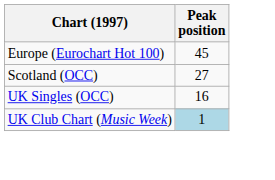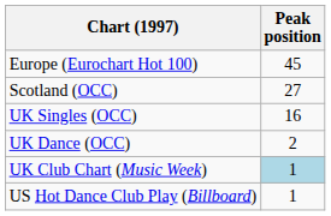 <table class="wikitable">
 <tr>
 <th>Chart (1997)</th>
 <th>Peak<br>position</th>
 </tr>
 <tr>
 <td>Europe (<a href='#'>Eurochart Hot 100</a>)</td>
 <td align="center">45</td>
 </tr>
 <tr>
 <td>Scotland (<a href='#'>OCC</a>)</td>
 <td align="center">27</td>
 </tr>
 <tr>
 <td><a href='#'>UK Singles</a> (<a href='#'>OCC</a>)</td>
 <td align=center>16</td>
 </tr>
 <tr>
+<td><a href='#'>UK Dance</a> (<a href='#'>OCC</a>)</td>
+<td align="center">2</td>
+</tr>
+<tr>
 <td><a href='#'>UK Club Chart</a> (<em><a href='#'>Music Week</a></em>)</td>
 <td align="center" style="background: lightblue;">1</td>
 </tr>
+<tr>
+<td>US <a href='#'>Hot Dance Club Play</a> (<em><a href='#'>Billboard</a></em>)</td>
+<td align=center>1</td>
+</tr>
 </table>
